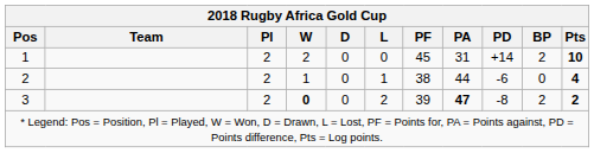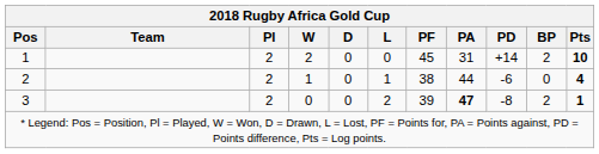 <table class="wikitable" style="text-align:center; font-size:90%; width:50%;">
 <tr>
 <th colspan="100" cellpadding="0" cellspacing="0"><strong>2018 Rugby Africa Gold Cup</strong></th>
 </tr>
 <tr>
 <th style="width:7%;">Pos</th>
 <th style="width:37%;">Team</th>
 <th style="width:7%;">Pl</th>
 <th style="width:7%;">W</th>
 <th style="width:7%;">D</th>
 <th style="width:7%;">L</th>
 <th style="width:7%;">PF</th>
 <th style="width:7%;">PA</th>
 <th style="width:7%;">PD</th>
 <th style="width:7%;">BP</th>
 <th style="width:7%;">Pts<br></th>
 </tr>
 <tr>
 <td>1</td>
 <td align=left></td>
 <td>2</td>
 <td>2</td>
 <td>0</td>
 <td>0</td>
 <td>45</td>
 <td>31</td>
 <td>+14</td>
 <td>2</td>
 <td><strong>10</strong></td>
 </tr>
 <tr>
 <td>2</td>
 <td align=left></td>
 <td>2</td>
 <td>1</td>
 <td>0</td>
 <td>1</td>
 <td>38</td>
 <td>44</td>
 <td>-6</td>
 <td>0</td>
 <td><strong>4</strong></td>
 </tr>
 <tr>
 <td>3</td>
 <td align=left></td>
 <td>2</td>
-<td><strong>0</strong></td>
+<td>0</td>
 <td>0</td>
 <td>2</td>
 <td>39</td>
 <td><strong>47</strong></td>
 <td>-8</td>
 <td>2</td>
-<td><strong>2</strong></td>
+<td><strong>1</strong></td>
 </tr>
 <tr>
 <td style="border:0px" colspan="100"><small>* Legend: Pos = Position, Pl = Played, W = Won, D = Drawn, L = Lost, PF = Points for, PA = Points against, PD = Points difference, Pts = Log points.</small></td>
 </tr>
 </table>
